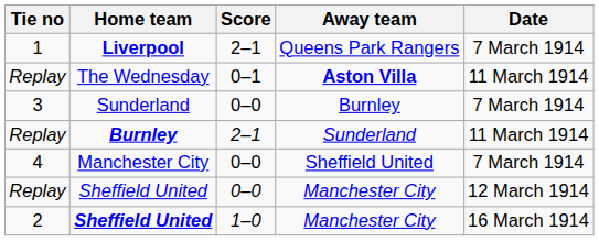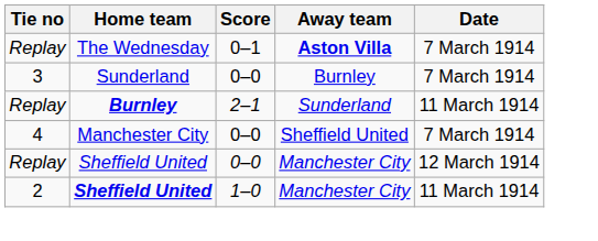 <table class="wikitable" style="text-align: center">
 <tr>
 <th>Tie no</th>
 <th>Home team</th>
 <th>Score</th>
 <th>Away team</th>
 <th>Date</th>
 </tr>
 <tr>
-<td>1</td>
-<td><strong><a href='#'>Liverpool</a></strong></td>
-<td>2–1</td>
-<td><a href='#'>Queens Park Rangers</a></td>
-<td>7 March 1914</td>
-</tr>
-<tr>
 <td><em>Replay</em></td>
 <td><a href='#'>The Wednesday</a></td>
 <td>0–1</td>
 <td><strong><a href='#'>Aston Villa</a></strong></td>
-<td>11 March 1914</td>
+<td>7 March 1914</td>
 </tr>
 <tr>
 <td>3</td>
 <td><a href='#'>Sunderland</a></td>
 <td>0–0</td>
 <td><a href='#'>Burnley</a></td>
 <td>7 March 1914</td>
 </tr>
 <tr>
 <td><em>Replay</em></td>
 <td><strong><em><a href='#'>Burnley</a></em></strong></td>
 <td><em>2–1</em></td>
 <td><em><a href='#'>Sunderland</a></em></td>
 <td>11 March 1914</td>
 </tr>
 <tr>
 <td>4</td>
 <td><a href='#'>Manchester City</a></td>
 <td>0–0</td>
 <td><a href='#'>Sheffield United</a></td>
 <td>7 March 1914</td>
 </tr>
 <tr>
 <td><em>Replay</em></td>
 <td><em><a href='#'>Sheffield United</a></em></td>
 <td><em>0–0</em></td>
 <td><em><a href='#'>Manchester City</a></em></td>
 <td>12 March 1914</td>
 </tr>
 <tr>
 <td>2</td>
 <td><strong><em><a href='#'>Sheffield United</a></em></strong></td>
 <td><em>1–0</em></td>
 <td><em><a href='#'>Manchester City</a></em></td>
-<td>16 March 1914</td>
+<td>11 March 1914</td>
 </tr>
 </table>
